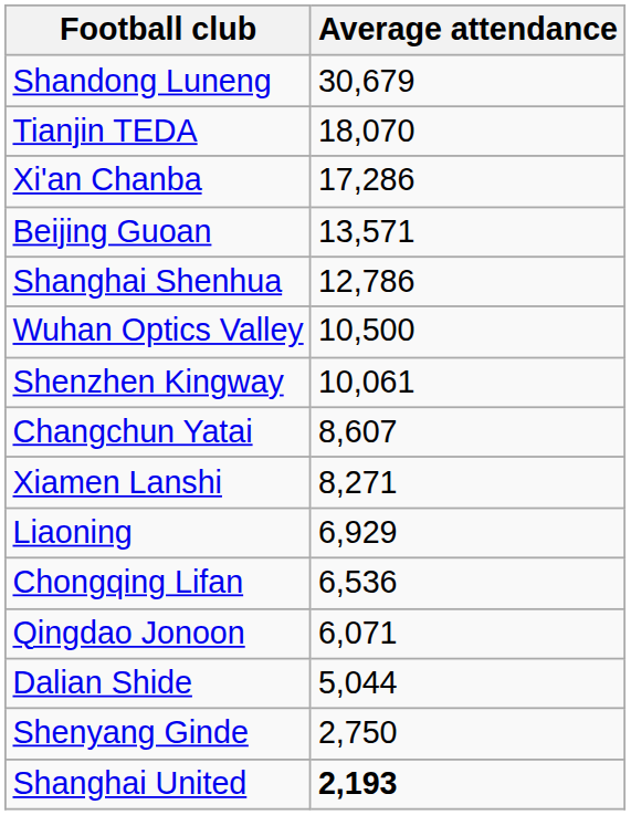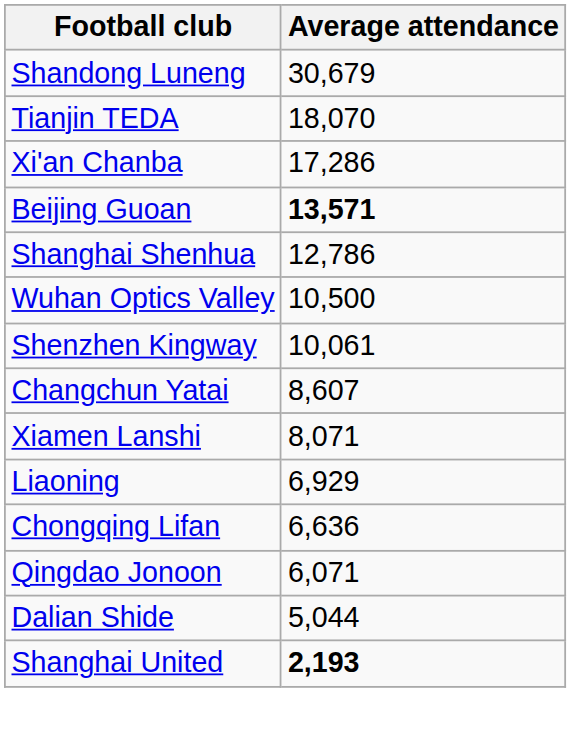 <table class="wikitable sortable">
 <tr>
 <th>Football club</th>
 <th>Average attendance</th>
 </tr>
 <tr>
 <td><a href='#'>Shandong Luneng</a></td>
 <td>30,679</td>
 </tr>
 <tr>
 <td><a href='#'>Tianjin TEDA</a></td>
 <td>18,070</td>
 </tr>
 <tr>
 <td><a href='#'>Xi'an Chanba</a></td>
 <td>17,286</td>
 </tr>
 <tr>
 <td><a href='#'>Beijing Guoan</a></td>
-<td>13,571</td>
+<td><strong>13,571</strong></td>
 </tr>
 <tr>
 <td><a href='#'>Shanghai Shenhua</a></td>
 <td>12,786</td>
 </tr>
 <tr>
 <td><a href='#'>Wuhan Optics Valley</a></td>
 <td>10,500</td>
 </tr>
 <tr>
 <td><a href='#'>Shenzhen Kingway</a></td>
 <td>10,061</td>
 </tr>
 <tr>
 <td><a href='#'>Changchun Yatai</a></td>
 <td>8,607</td>
 </tr>
 <tr>
 <td><a href='#'>Xiamen Lanshi</a></td>
-<td>8,271</td>
+<td>8,071</td>
 </tr>
 <tr>
 <td><a href='#'>Liaoning</a></td>
 <td>6,929</td>
 </tr>
 <tr>
 <td><a href='#'>Chongqing Lifan</a></td>
-<td>6,536</td>
+<td>6,636</td>
 </tr>
 <tr>
 <td><a href='#'>Qingdao Jonoon</a></td>
 <td>6,071</td>
 </tr>
 <tr>
 <td><a href='#'>Dalian Shide</a></td>
 <td>5,044</td>
 </tr>
 <tr>
-<td><a href='#'>Shenyang Ginde</a></td>
-<td>2,750</td>
-</tr>
-<tr>
 <td><a href='#'>Shanghai United</a></td>
 <td><strong>2,193</strong></td>
 </tr>
 </table>
